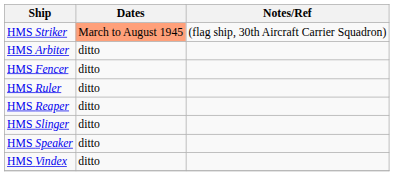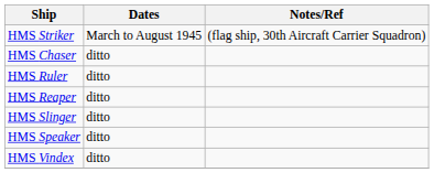 <table class="wikitable">
 <tr>
 <th>Ship</th>
 <th>Dates</th>
 <th>Notes/Ref</th>
 </tr>
 <tr>
 <td><a href='#'>HMS <em>Striker</em></a></td>
-<td style="background: lightsalmon;">March to  August 1945</td>
+<td>March to  August 1945</td>
 <td>(flag ship, 30th Aircraft Carrier Squadron)  </td>
 </tr>
 <tr>
-<td><a href='#'>HMS <em>Arbiter</em></a></td>
-<td>ditto</td>
-<td></td>
-</tr>
-<tr>
-<td><a href='#'>HMS <em>Fencer</em></a></td>
+<td><a href='#'>HMS <em>Chaser</em></a></td>
 <td>ditto</td>
 <td></td>
 </tr>
 <tr>
 <td><a href='#'>HMS <em>Ruler</em></a></td>
 <td>ditto</td>
 <td></td>
 </tr>
 <tr>
 <td><a href='#'>HMS <em>Reaper</em></a></td>
 <td>ditto</td>
 <td></td>
 </tr>
 <tr>
 <td><a href='#'>HMS <em>Slinger</em></a></td>
 <td>ditto</td>
 <td></td>
 </tr>
 <tr>
 <td><a href='#'>HMS <em>Speaker</em></a></td>
 <td>ditto</td>
 <td></td>
 </tr>
 <tr>
 <td><a href='#'>HMS <em>Vindex</em></a></td>
 <td>ditto</td>
 <td></td>
 </tr>
 <tr>
 </tr>
 </table>
